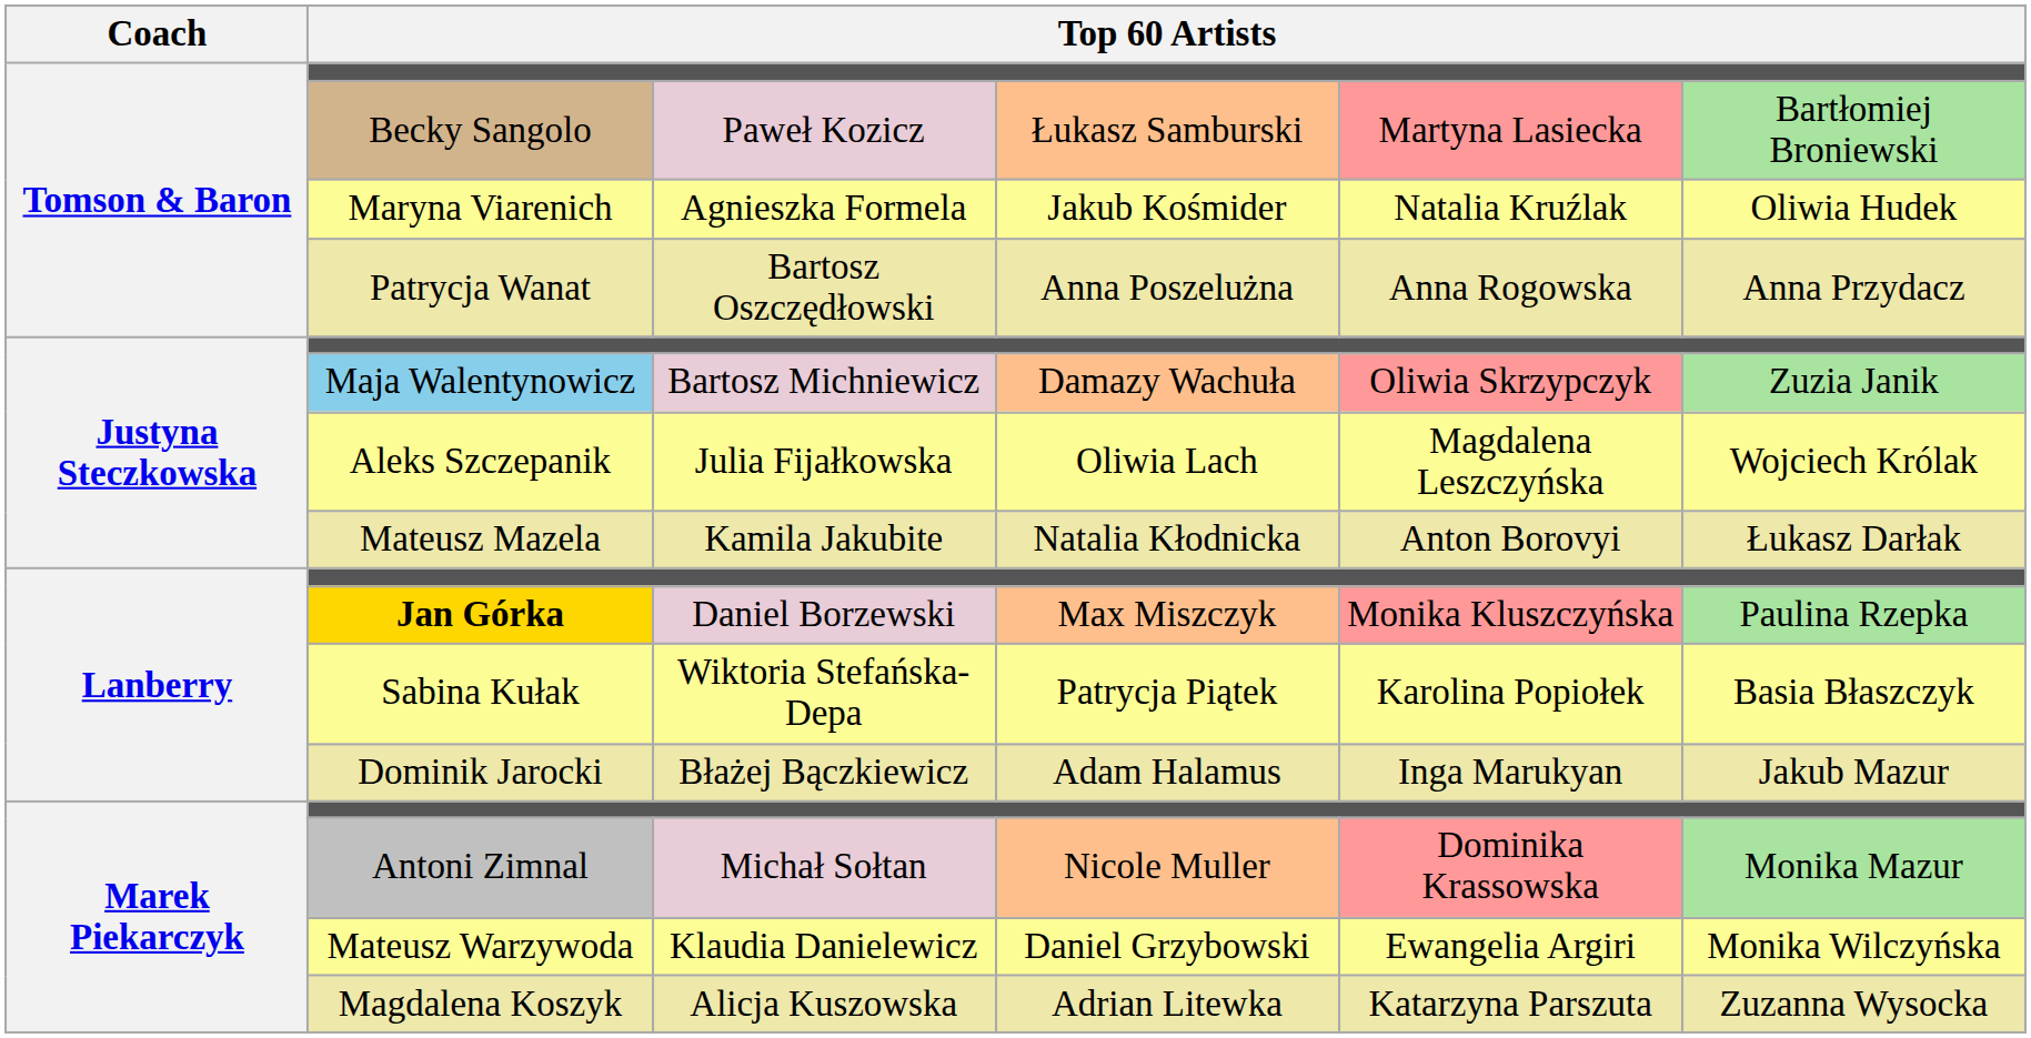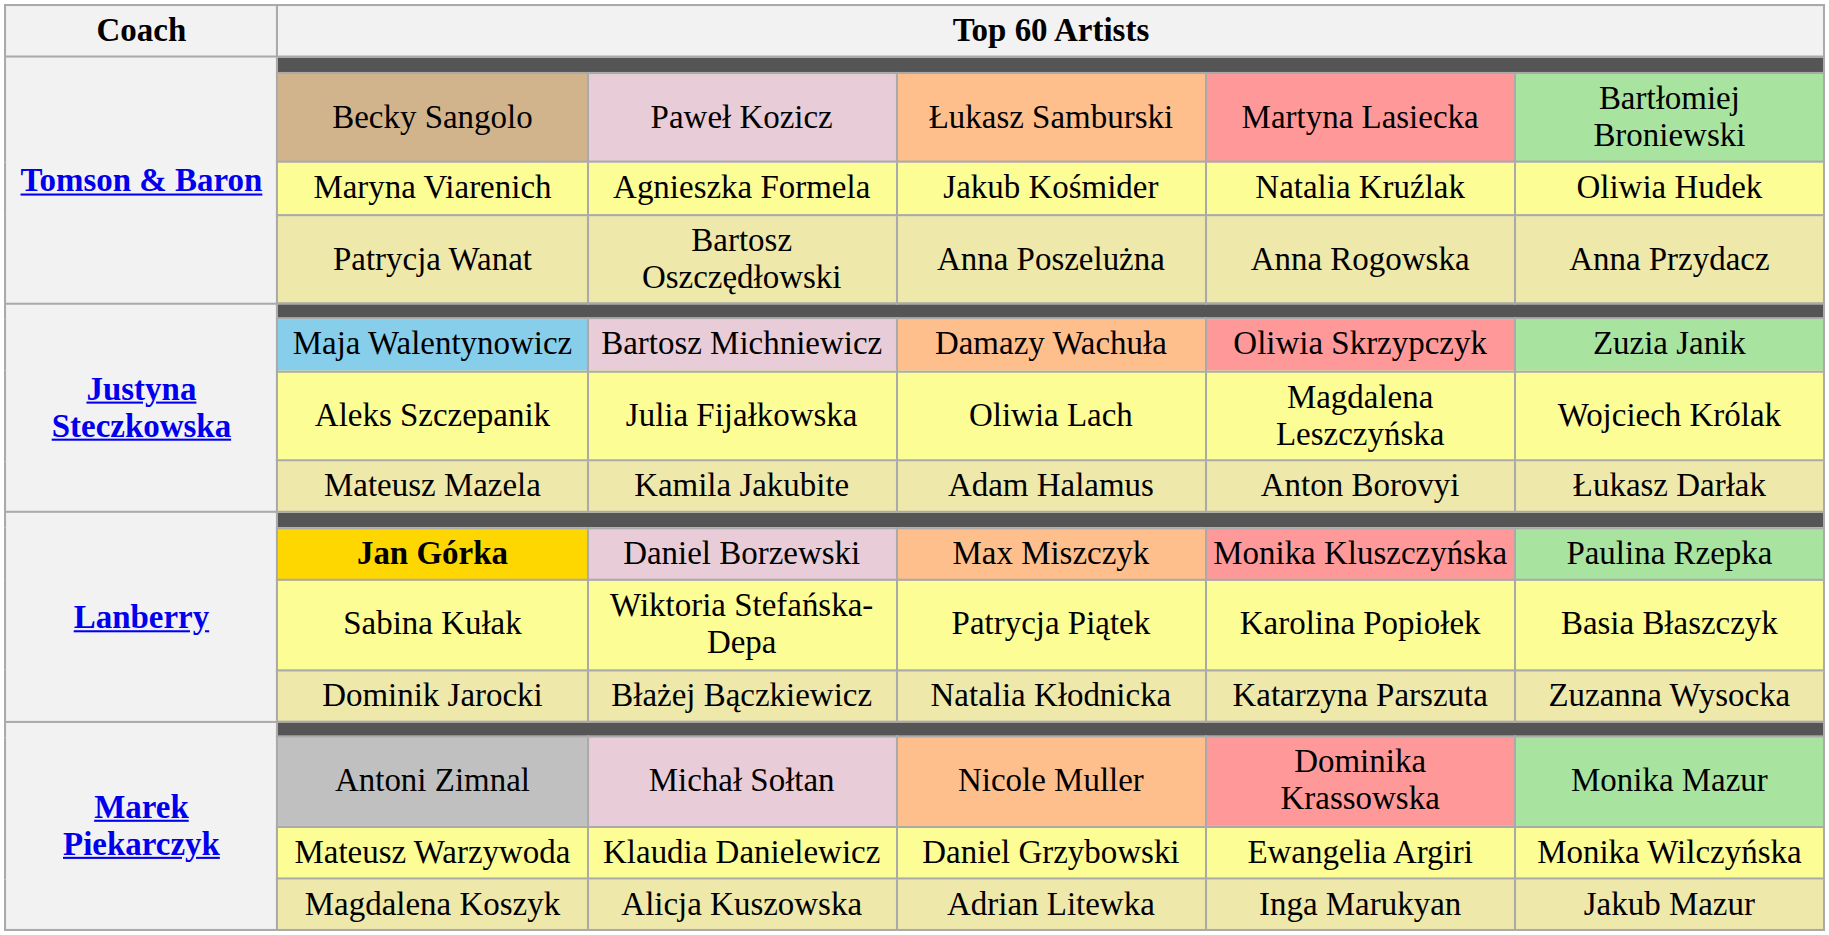 <table class="wikitable" style="text-align:center; width:100%">
 <tr>
 <th scope="col" style="width:15%">Coach</th>
 <th colspan="5" scope="col" style="width:85%">Top 60 Artists</th>
 </tr>
 <tr>
 <th rowspan="4"><a href='#'>Tomson & Baron</a></th>
 <td colspan="5" style="background:#555"></td>
 </tr>
 <tr>
 <td style="width:17%" bgcolor="tan">Becky Sangolo</td>
 <td style="width:17%" bgcolor="#E8CCD7">Paweł Kozicz</td>
 <td style="width:17%" bgcolor="#ffbf8c">Łukasz Samburski</td>
 <td bgcolor="#FF9999">Martyna Lasiecka</td>
 <td style="background:#A8E4A0">Bartłomiej Broniewski</td>
 </tr>
 <tr>
 <td style="background:#FDFD96">Maryna Viarenich</td>
 <td style="background:#FDFD96">Agnieszka Formela</td>
 <td style="background:#FDFD96">Jakub Kośmider</td>
 <td style="background:#FDFD96">Natalia Kruźlak</td>
 <td style="background:#FDFD96">Oliwia Hudek</td>
 </tr>
 <tr>
 <td style="background:palegoldenrod">Patrycja Wanat</td>
 <td style="background:palegoldenrod">Bartosz Oszczędłowski</td>
 <td style="background:palegoldenrod">Anna Poszelużna</td>
 <td style="background:palegoldenrod">Anna Rogowska</td>
 <td style="background:palegoldenrod">Anna Przydacz</td>
 </tr>
 <tr>
 <th rowspan="4"><a href='#'>Justyna Steczkowska</a></th>
 <td colspan="5" style="background:#555"></td>
 </tr>
 <tr>
 <td style="background:skyblue">Maja Walentynowicz</td>
 <td bgcolor="#E8CCD7">Bartosz Michniewicz</td>
 <td bgcolor="#ffbf8c">Damazy Wachuła</td>
 <td bgcolor="#FF9999">Oliwia Skrzypczyk</td>
 <td style="background:#A8E4A0">Zuzia Janik</td>
 </tr>
 <tr>
 <td style="background:#FDFD96">Aleks Szczepanik</td>
 <td style="background:#FDFD96">Julia Fijałkowska</td>
 <td style="background:#FDFD96">Oliwia Lach</td>
 <td style="background:#FDFD96">Magdalena Leszczyńska</td>
 <td style="background:#FDFD96">Wojciech Królak</td>
 </tr>
 <tr>
 <td style="background:palegoldenrod">Mateusz Mazela</td>
 <td style="background:palegoldenrod">Kamila Jakubite</td>
-<td style="background:palegoldenrod">Natalia Kłodnicka</td>
+<td style="background:palegoldenrod">Adam Halamus</td>
 <td style="background:palegoldenrod">Anton Borovyi</td>
 <td style="background:palegoldenrod">Łukasz Darłak</td>
 </tr>
 <tr>
 <th rowspan="4"><a href='#'>Lanberry</a></th>
 <td colspan="5" style="background:#555"></td>
 </tr>
 <tr>
 <td style="background:gold"><strong>Jan Górka</strong></td>
 <td bgcolor="#E8CCD7">Daniel Borzewski</td>
 <td bgcolor="#ffbf8c">Max Miszczyk</td>
 <td style="width:17%" bgcolor="#FF9999">Monika Kluszczyńska</td>
 <td style="background:#A8E4A0">Paulina Rzepka</td>
 </tr>
 <tr>
 <td style="background:#FDFD96">Sabina Kułak</td>
 <td style="background:#FDFD96">Wiktoria Stefańska-Depa</td>
 <td style="background:#FDFD96">Patrycja Piątek</td>
 <td style="background:#FDFD96">Karolina Popiołek</td>
 <td style="background:#FDFD96">Basia Błaszczyk</td>
 </tr>
 <tr>
 <td style="background:palegoldenrod">Dominik Jarocki</td>
 <td style="background:palegoldenrod">Błażej Bączkiewicz</td>
-<td style="background:palegoldenrod">Adam Halamus</td>
-<td style="background:palegoldenrod">Inga Marukyan</td>
-<td style="background:palegoldenrod">Jakub Mazur</td>
+<td style="background:palegoldenrod">Natalia Kłodnicka</td>
+<td style="background:palegoldenrod">Katarzyna Parszuta</td>
+<td style="background:palegoldenrod">Zuzanna Wysocka</td>
 </tr>
 <tr>
 <th rowspan="4"><a href='#'>Marek Piekarczyk</a></th>
 <td colspan="5" style="background:#555"></td>
 </tr>
 <tr>
 <td style="background:silver">Antoni Zimnal</td>
 <td bgcolor="#E8CCD7">Michał Sołtan</td>
 <td bgcolor="#ffbf8c">Nicole Muller</td>
 <td bgcolor="#FF9999">Dominika Krassowska</td>
 <td style="background:#A8E4A0">Monika Mazur</td>
 </tr>
 <tr>
 <td style="background:#FDFD96">Mateusz Warzywoda</td>
 <td style="background:#FDFD96">Klaudia Danielewicz</td>
 <td style="background:#FDFD96">Daniel Grzybowski</td>
 <td style="background:#FDFD96">Ewangelia Argiri</td>
 <td style="background:#FDFD96">Monika Wilczyńska</td>
 </tr>
 <tr>
 <td style="background:palegoldenrod">Magdalena Koszyk</td>
 <td style="background:palegoldenrod">Alicja Kuszowska</td>
 <td style="background:palegoldenrod">Adrian Litewka</td>
-<td style="background:palegoldenrod">Katarzyna Parszuta</td>
-<td style="background:palegoldenrod">Zuzanna Wysocka</td>
+<td style="background:palegoldenrod">Inga Marukyan</td>
+<td style="background:palegoldenrod">Jakub Mazur</td>
 </tr>
 </table>
